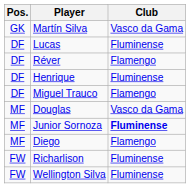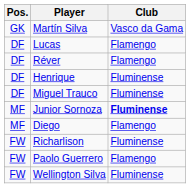 <table class="wikitable">
 <tr>
 <th>Pos.</th>
 <th>Player</th>
 <th>Club</th>
 </tr>
 <tr>
 <td style="text-align:center;" rowspan=><a href='#'>GK</a></td>
 <td> <a href='#'>Martín Silva</a></td>
 <td><a href='#'>Vasco da Gama</a></td>
 </tr>
 <tr>
 <td style="text-align:center;" rowspan=><a href='#'>DF</a></td>
 <td> <a href='#'>Lucas</a></td>
-<td><a href='#'>Fluminense</a></td>
+<td><a href='#'>Flamengo</a></td>
 </tr>
 <tr>
 <td style="text-align:center;" rowspan=><a href='#'>DF</a></td>
 <td> <a href='#'>Réver</a></td>
 <td><a href='#'>Flamengo</a></td>
 </tr>
 <tr>
 <td style="text-align:center;" rowspan=><a href='#'>DF</a></td>
 <td> <a href='#'>Henrique</a></td>
 <td><a href='#'>Fluminense</a></td>
 </tr>
 <tr>
 <td style="text-align:center;" rowspan=><a href='#'>DF</a></td>
 <td> <a href='#'>Miguel Trauco</a></td>
-<td><a href='#'>Flamengo</a></td>
-</tr>
-<tr>
-<td style="text-align:center;" rowspan=><a href='#'>MF</a></td>
-<td> <a href='#'>Douglas</a></td>
-<td><a href='#'>Vasco da Gama</a></td>
+<td><a href='#'>Fluminense</a></td>
 </tr>
 <tr>
 <td style="text-align:center;" rowspan=><a href='#'>MF</a></td>
 <td> <a href='#'>Junior Sornoza</a></td>
 <td><strong><a href='#'>Fluminense</a></strong></td>
 </tr>
 <tr>
 <td style="text-align:center;" rowspan=><a href='#'>MF</a></td>
 <td> <a href='#'>Diego</a></td>
 <td><a href='#'>Flamengo</a></td>
 </tr>
 <tr>
 <td style="text-align:center;" rowspan=><a href='#'>FW</a></td>
 <td> <a href='#'>Richarlison</a></td>
 <td><a href='#'>Fluminense</a></td>
 </tr>
 <tr>
 <td style="text-align:center;" rowspan=><a href='#'>FW</a></td>
+<td> <a href='#'>Paolo Guerrero</a></td>
+<td><a href='#'>Flamengo</a></td>
+</tr>
+<tr>
+<td style="text-align:center;" rowspan=><a href='#'>FW</a></td>
 <td> <a href='#'>Wellington Silva</a></td>
 <td><a href='#'>Fluminense</a></td>
 </tr>
 </table>
